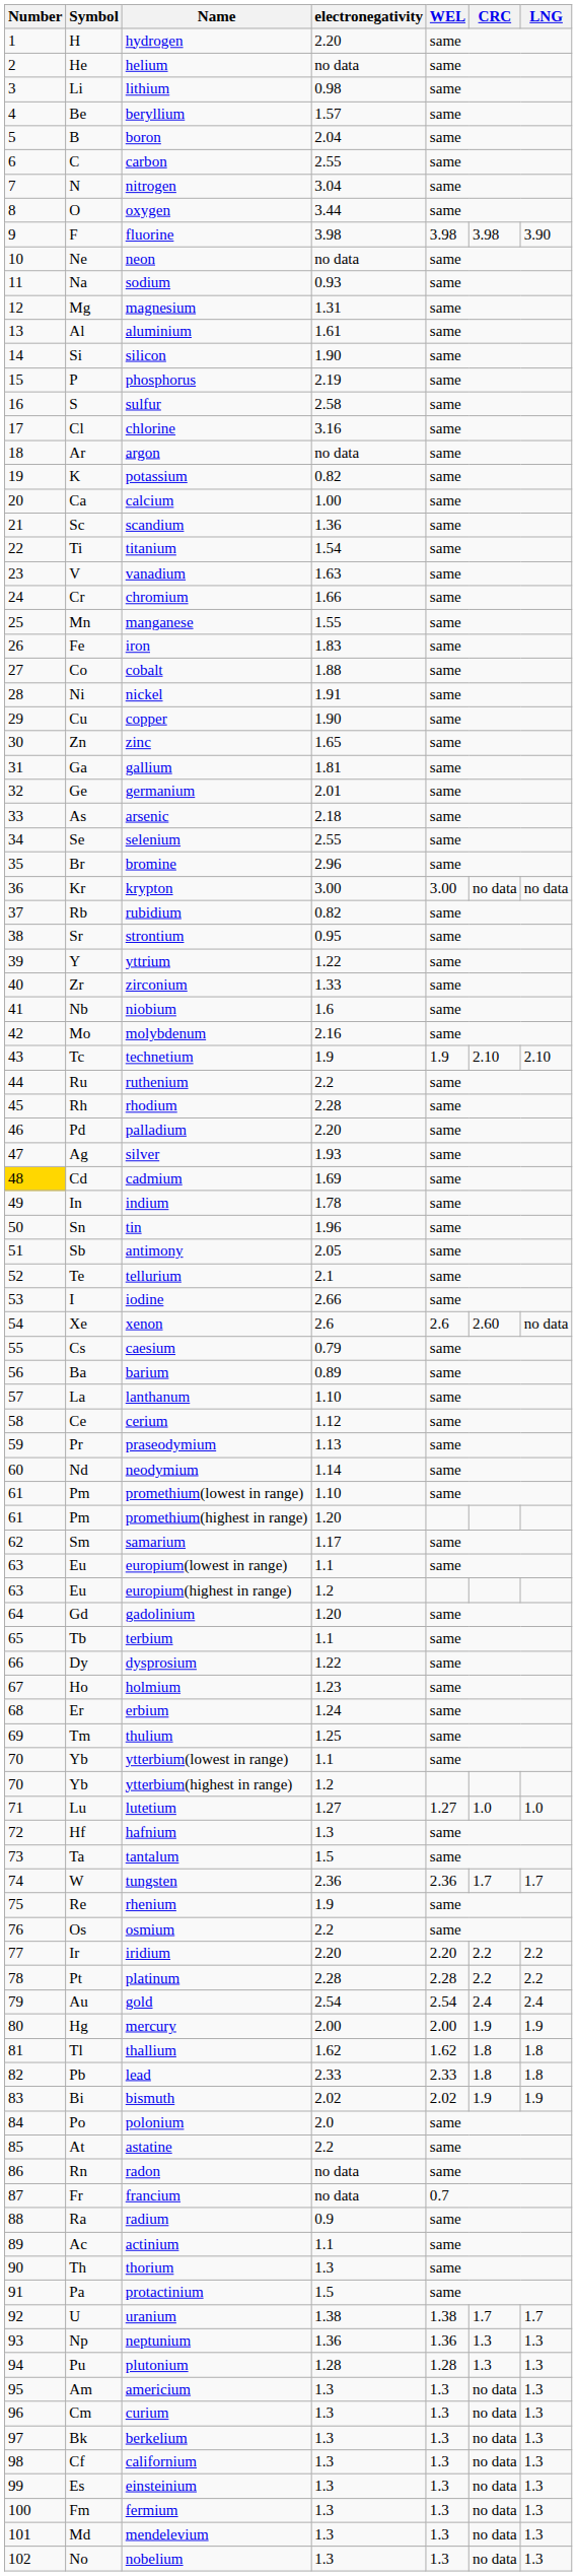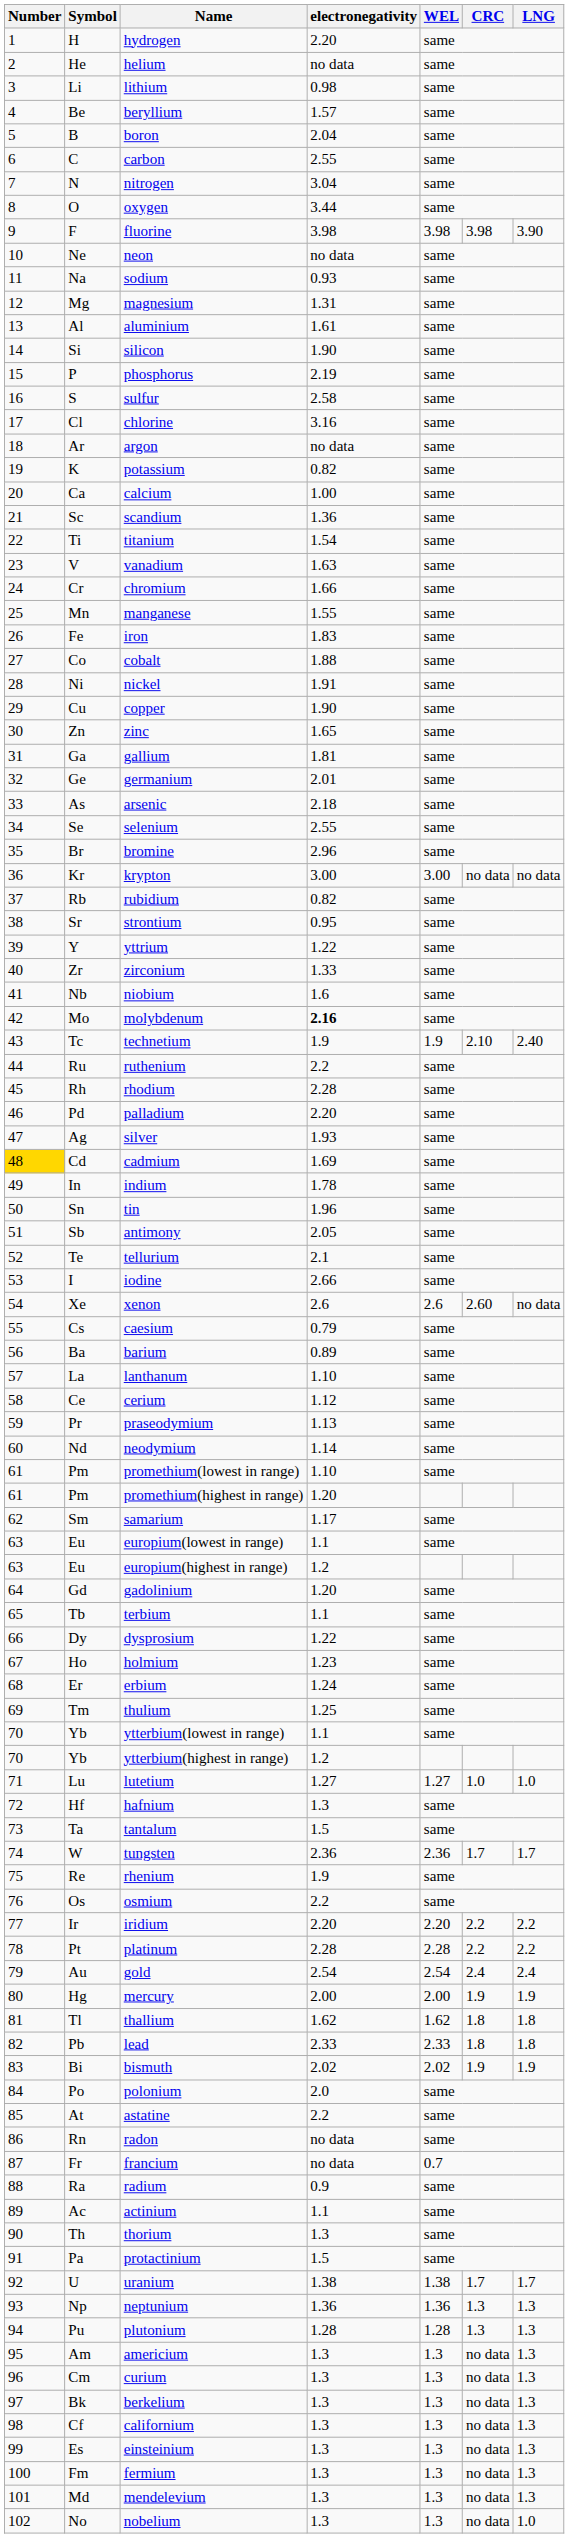 <table class="wikitable sortable">
 <tr>
 <th>Number</th>
 <th>Symbol</th>
 <th>Name</th>
 <th data-sort-type="number">electronegativity</th>
 <th data-sort-type="number"><a href='#'>WEL</a></th>
 <th data-sort-type="number"><a href='#'>CRC</a></th>
 <th data-sort-type="number"><a href='#'>LNG</a></th>
 </tr>
 <tr>
 <td>1</td>
 <td>H</td>
 <td><a href='#'>hydrogen</a> </td>
 <td>2.20</td>
 <td colspan="3">same</td>
 </tr>
 <tr>
 <td>2</td>
 <td>He</td>
 <td><a href='#'>helium</a> </td>
 <td>no data</td>
 <td colspan="3">same</td>
 </tr>
 <tr>
 <td>3</td>
 <td>Li</td>
 <td><a href='#'>lithium</a> </td>
 <td>0.98</td>
 <td colspan="3">same</td>
 </tr>
 <tr>
 <td>4</td>
 <td>Be</td>
 <td><a href='#'>beryllium</a> </td>
 <td>1.57</td>
 <td colspan="3">same</td>
 </tr>
 <tr>
 <td>5</td>
 <td>B</td>
 <td><a href='#'>boron</a> </td>
 <td>2.04</td>
 <td colspan="3">same</td>
 </tr>
 <tr>
 <td>6</td>
 <td>C</td>
 <td><a href='#'>carbon</a> </td>
 <td>2.55</td>
 <td colspan="3">same</td>
 </tr>
 <tr>
 <td>7</td>
 <td>N</td>
 <td><a href='#'>nitrogen</a> </td>
 <td>3.04</td>
 <td colspan="3">same</td>
 </tr>
 <tr>
 <td>8</td>
 <td>O</td>
 <td><a href='#'>oxygen</a> </td>
 <td>3.44</td>
 <td colspan="3">same</td>
 </tr>
 <tr>
 <td>9</td>
 <td>F</td>
 <td><a href='#'>fluorine</a> </td>
 <td>3.98</td>
 <td>3.98</td>
 <td>3.98</td>
 <td>3.90</td>
 </tr>
 <tr>
 <td>10</td>
 <td>Ne</td>
 <td><a href='#'>neon</a> </td>
 <td>no data</td>
 <td colspan="3">same</td>
 </tr>
 <tr>
 <td>11</td>
 <td>Na</td>
 <td><a href='#'>sodium</a> </td>
 <td>0.93</td>
 <td colspan="3">same</td>
 </tr>
 <tr>
 <td>12</td>
 <td>Mg</td>
 <td><a href='#'>magnesium</a> </td>
 <td>1.31</td>
 <td colspan="3">same</td>
 </tr>
 <tr>
 <td>13</td>
 <td>Al</td>
 <td><a href='#'>aluminium</a> </td>
 <td>1.61</td>
 <td colspan="3">same</td>
 </tr>
 <tr>
 <td>14</td>
 <td>Si</td>
 <td><a href='#'>silicon</a> </td>
 <td>1.90</td>
 <td colspan="3">same</td>
 </tr>
 <tr>
 <td>15</td>
 <td>P</td>
 <td><a href='#'>phosphorus</a> </td>
 <td>2.19</td>
 <td colspan="3">same</td>
 </tr>
 <tr>
 <td>16</td>
 <td>S</td>
 <td><a href='#'>sulfur</a> </td>
 <td>2.58</td>
 <td colspan="3">same</td>
 </tr>
 <tr>
 <td>17</td>
 <td>Cl</td>
 <td><a href='#'>chlorine</a> </td>
 <td>3.16</td>
 <td colspan="3">same</td>
 </tr>
 <tr>
 <td>18</td>
 <td>Ar</td>
 <td><a href='#'>argon</a> </td>
 <td>no data</td>
 <td colspan="3">same</td>
 </tr>
 <tr>
 <td>19</td>
 <td>K</td>
 <td><a href='#'>potassium</a> </td>
 <td>0.82</td>
 <td colspan="3">same</td>
 </tr>
 <tr>
 <td>20</td>
 <td>Ca</td>
 <td><a href='#'>calcium</a> </td>
 <td>1.00</td>
 <td colspan="3">same</td>
 </tr>
 <tr>
 <td>21</td>
 <td>Sc</td>
 <td><a href='#'>scandium</a> </td>
 <td>1.36</td>
 <td colspan="3">same</td>
 </tr>
 <tr>
 <td>22</td>
 <td>Ti</td>
 <td><a href='#'>titanium</a> </td>
 <td>1.54</td>
 <td colspan="3">same</td>
 </tr>
 <tr>
 <td>23</td>
 <td>V</td>
 <td><a href='#'>vanadium</a> </td>
 <td>1.63</td>
 <td colspan="3">same</td>
 </tr>
 <tr>
 <td>24</td>
 <td>Cr</td>
 <td><a href='#'>chromium</a> </td>
 <td>1.66</td>
 <td colspan="3">same</td>
 </tr>
 <tr>
 <td>25</td>
 <td>Mn</td>
 <td><a href='#'>manganese</a> </td>
 <td>1.55</td>
 <td colspan="3">same</td>
 </tr>
 <tr>
 <td>26</td>
 <td>Fe</td>
 <td><a href='#'>iron</a> </td>
 <td>1.83</td>
 <td colspan="3">same</td>
 </tr>
 <tr>
 <td>27</td>
 <td>Co</td>
 <td><a href='#'>cobalt</a> </td>
 <td>1.88</td>
 <td colspan="3">same</td>
 </tr>
 <tr>
 <td>28</td>
 <td>Ni</td>
 <td><a href='#'>nickel</a> </td>
 <td>1.91</td>
 <td colspan="3">same</td>
 </tr>
 <tr>
 <td>29</td>
 <td>Cu</td>
 <td><a href='#'>copper</a> </td>
 <td>1.90</td>
 <td colspan="3">same</td>
 </tr>
 <tr>
 <td>30</td>
 <td>Zn</td>
 <td><a href='#'>zinc</a> </td>
 <td>1.65</td>
 <td colspan="3">same</td>
 </tr>
 <tr>
 <td>31</td>
 <td>Ga</td>
 <td><a href='#'>gallium</a> </td>
 <td>1.81</td>
 <td colspan="3">same</td>
 </tr>
 <tr>
 <td>32</td>
 <td>Ge</td>
 <td><a href='#'>germanium</a> </td>
 <td>2.01</td>
 <td colspan="3">same</td>
 </tr>
 <tr>
 <td>33</td>
 <td>As</td>
 <td><a href='#'>arsenic</a> </td>
 <td>2.18</td>
 <td colspan="3">same</td>
 </tr>
 <tr>
 <td>34</td>
 <td>Se</td>
 <td><a href='#'>selenium</a> </td>
 <td>2.55</td>
 <td colspan="3">same</td>
 </tr>
 <tr>
 <td>35</td>
 <td>Br</td>
 <td><a href='#'>bromine</a> </td>
 <td>2.96</td>
 <td colspan="3">same</td>
 </tr>
 <tr>
 <td>36</td>
 <td>Kr</td>
 <td><a href='#'>krypton</a> </td>
 <td>3.00</td>
 <td>3.00</td>
 <td>no data</td>
 <td>no data</td>
 </tr>
 <tr>
 <td>37</td>
 <td>Rb</td>
 <td><a href='#'>rubidium</a> </td>
 <td>0.82</td>
 <td colspan="3">same</td>
 </tr>
 <tr>
 <td>38</td>
 <td>Sr</td>
 <td><a href='#'>strontium</a> </td>
 <td>0.95</td>
 <td colspan="3">same</td>
 </tr>
 <tr>
 <td>39</td>
 <td>Y</td>
 <td><a href='#'>yttrium</a> </td>
 <td>1.22</td>
 <td colspan="3">same</td>
 </tr>
 <tr>
 <td>40</td>
 <td>Zr</td>
 <td><a href='#'>zirconium</a> </td>
 <td>1.33</td>
 <td colspan="3">same</td>
 </tr>
 <tr>
 <td>41</td>
 <td>Nb</td>
 <td><a href='#'>niobium</a> </td>
 <td>1.6</td>
 <td colspan="3">same</td>
 </tr>
 <tr>
 <td>42</td>
 <td>Mo</td>
 <td><a href='#'>molybdenum</a> </td>
-<td>2.16</td>
+<td><strong>2.16</strong></td>
 <td colspan="3">same</td>
 </tr>
 <tr>
 <td>43</td>
 <td>Tc</td>
 <td><a href='#'>technetium</a> </td>
 <td>1.9</td>
 <td>1.9</td>
 <td>2.10</td>
-<td>2.10</td>
+<td>2.40</td>
 </tr>
 <tr>
 <td>44</td>
 <td>Ru</td>
 <td><a href='#'>ruthenium</a> </td>
 <td>2.2</td>
 <td colspan="3">same</td>
 </tr>
 <tr>
 <td>45</td>
 <td>Rh</td>
 <td><a href='#'>rhodium</a> </td>
 <td>2.28</td>
 <td colspan="3">same</td>
 </tr>
 <tr>
 <td>46</td>
 <td>Pd</td>
 <td><a href='#'>palladium</a> </td>
 <td>2.20</td>
 <td colspan="3">same</td>
 </tr>
 <tr>
 <td>47</td>
 <td>Ag</td>
 <td><a href='#'>silver</a> </td>
 <td>1.93</td>
 <td colspan="3">same</td>
 </tr>
 <tr>
 <td style="background: gold;">48</td>
 <td>Cd</td>
 <td><a href='#'>cadmium</a> </td>
 <td>1.69</td>
 <td colspan="3">same</td>
 </tr>
 <tr>
 <td>49</td>
 <td>In</td>
 <td><a href='#'>indium</a> </td>
 <td>1.78</td>
 <td colspan="3">same</td>
 </tr>
 <tr>
 <td>50</td>
 <td>Sn</td>
 <td><a href='#'>tin</a> </td>
 <td>1.96</td>
 <td colspan="3">same</td>
 </tr>
 <tr>
 <td>51</td>
 <td>Sb</td>
 <td><a href='#'>antimony</a> </td>
 <td>2.05</td>
 <td colspan="3">same</td>
 </tr>
 <tr>
 <td>52</td>
 <td>Te</td>
 <td><a href='#'>tellurium</a> </td>
 <td>2.1</td>
 <td colspan="3">same</td>
 </tr>
 <tr>
 <td>53</td>
 <td>I</td>
 <td><a href='#'>iodine</a> </td>
 <td>2.66</td>
 <td colspan="3">same</td>
 </tr>
 <tr>
 <td>54</td>
 <td>Xe</td>
 <td><a href='#'>xenon</a> </td>
 <td>2.6</td>
 <td>2.6</td>
 <td>2.60</td>
 <td>no data</td>
 </tr>
 <tr>
 <td>55</td>
 <td>Cs</td>
 <td><a href='#'>caesium</a> </td>
 <td>0.79</td>
 <td colspan="3">same</td>
 </tr>
 <tr>
 <td>56</td>
 <td>Ba</td>
 <td><a href='#'>barium</a> </td>
 <td>0.89</td>
 <td colspan="3">same</td>
 </tr>
 <tr>
 <td>57</td>
 <td>La</td>
 <td><a href='#'>lanthanum</a> </td>
 <td>1.10</td>
 <td colspan="3">same</td>
 </tr>
 <tr>
 <td>58</td>
 <td>Ce</td>
 <td><a href='#'>cerium</a> </td>
 <td>1.12</td>
 <td colspan="3">same</td>
 </tr>
 <tr>
 <td>59</td>
 <td>Pr</td>
 <td><a href='#'>praseodymium</a> </td>
 <td>1.13</td>
 <td colspan="3">same</td>
 </tr>
 <tr>
 <td>60</td>
 <td>Nd</td>
 <td><a href='#'>neodymium</a> </td>
 <td>1.14</td>
 <td colspan="3">same</td>
 </tr>
 <tr>
 <td>61</td>
 <td>Pm</td>
 <td><a href='#'>promethium</a>(lowest in range)</td>
 <td>1.10</td>
 <td colspan="3">same</td>
 </tr>
 <tr>
 <td>61</td>
 <td>Pm</td>
 <td><a href='#'>promethium</a>(highest in range)</td>
 <td>1.20</td>
 <td></td>
 <td></td>
 <td></td>
 </tr>
 <tr>
 <td>62</td>
 <td>Sm</td>
 <td><a href='#'>samarium</a> </td>
 <td>1.17</td>
 <td colspan="3">same</td>
 </tr>
 <tr>
 <td>63</td>
 <td>Eu</td>
 <td><a href='#'>europium</a>(lowest in range)</td>
 <td>1.1</td>
 <td colspan="3">same</td>
 </tr>
 <tr>
 <td>63</td>
 <td>Eu</td>
 <td><a href='#'>europium</a>(highest in range)</td>
 <td>1.2</td>
 <td></td>
 <td></td>
 <td></td>
 </tr>
 <tr>
 <td>64</td>
 <td>Gd</td>
 <td><a href='#'>gadolinium</a> </td>
 <td>1.20</td>
 <td colspan="3">same</td>
 </tr>
 <tr>
 <td>65</td>
 <td>Tb</td>
 <td><a href='#'>terbium</a> </td>
 <td>1.1</td>
 <td colspan="3">same</td>
 </tr>
 <tr>
 <td>66</td>
 <td>Dy</td>
 <td><a href='#'>dysprosium</a> </td>
 <td>1.22</td>
 <td colspan="3">same</td>
 </tr>
 <tr>
 <td>67</td>
 <td>Ho</td>
 <td><a href='#'>holmium</a> </td>
 <td>1.23</td>
 <td colspan="3">same</td>
 </tr>
 <tr>
 <td>68</td>
 <td>Er</td>
 <td><a href='#'>erbium</a> </td>
 <td>1.24</td>
 <td colspan="3">same</td>
 </tr>
 <tr>
 <td>69</td>
 <td>Tm</td>
 <td><a href='#'>thulium</a> </td>
 <td>1.25</td>
 <td colspan="3">same</td>
 </tr>
 <tr>
 <td>70</td>
 <td>Yb</td>
 <td><a href='#'>ytterbium</a>(lowest in range)</td>
 <td>1.1</td>
 <td colspan="3">same</td>
 </tr>
 <tr>
 <td>70</td>
 <td>Yb</td>
 <td><a href='#'>ytterbium</a>(highest in range)</td>
 <td>1.2</td>
 <td></td>
 <td></td>
 <td></td>
 </tr>
 <tr>
 <td>71</td>
 <td>Lu</td>
 <td><a href='#'>lutetium</a> </td>
 <td>1.27</td>
 <td>1.27</td>
 <td>1.0</td>
 <td>1.0</td>
 </tr>
 <tr>
 <td>72</td>
 <td>Hf</td>
 <td><a href='#'>hafnium</a> </td>
 <td>1.3</td>
 <td colspan="3">same</td>
 </tr>
 <tr>
 <td>73</td>
 <td>Ta</td>
 <td><a href='#'>tantalum</a> </td>
 <td>1.5</td>
 <td colspan="3">same</td>
 </tr>
 <tr>
 <td>74</td>
 <td>W</td>
 <td><a href='#'>tungsten</a> </td>
 <td>2.36</td>
 <td>2.36</td>
 <td>1.7</td>
 <td>1.7</td>
 </tr>
 <tr>
 <td>75</td>
 <td>Re</td>
 <td><a href='#'>rhenium</a> </td>
 <td>1.9</td>
 <td colspan="3">same</td>
 </tr>
 <tr>
 <td>76</td>
 <td>Os</td>
 <td><a href='#'>osmium</a> </td>
 <td>2.2</td>
 <td colspan="3">same</td>
 </tr>
 <tr>
 <td>77</td>
 <td>Ir</td>
 <td><a href='#'>iridium</a> </td>
 <td>2.20</td>
 <td>2.20</td>
 <td>2.2</td>
 <td>2.2</td>
 </tr>
 <tr>
 <td>78</td>
 <td>Pt</td>
 <td><a href='#'>platinum</a> </td>
 <td>2.28</td>
 <td>2.28</td>
 <td>2.2</td>
 <td>2.2</td>
 </tr>
 <tr>
 <td>79</td>
 <td>Au</td>
 <td><a href='#'>gold</a> </td>
 <td>2.54</td>
 <td>2.54</td>
 <td>2.4</td>
 <td>2.4</td>
 </tr>
 <tr>
 <td>80</td>
 <td>Hg</td>
 <td><a href='#'>mercury</a> </td>
 <td>2.00</td>
 <td>2.00</td>
 <td>1.9</td>
 <td>1.9</td>
 </tr>
 <tr>
 <td>81</td>
 <td>Tl</td>
 <td><a href='#'>thallium</a> </td>
 <td>1.62</td>
 <td>1.62</td>
 <td>1.8</td>
 <td>1.8</td>
 </tr>
 <tr>
 <td>82</td>
 <td>Pb</td>
 <td><a href='#'>lead</a> </td>
 <td>2.33</td>
 <td>2.33</td>
 <td>1.8</td>
 <td>1.8</td>
 </tr>
 <tr>
 <td>83</td>
 <td>Bi</td>
 <td><a href='#'>bismuth</a> </td>
 <td>2.02</td>
 <td>2.02</td>
 <td>1.9</td>
 <td>1.9</td>
 </tr>
 <tr>
 <td>84</td>
 <td>Po</td>
 <td><a href='#'>polonium</a> </td>
 <td>2.0</td>
 <td colspan="3">same</td>
 </tr>
 <tr>
 <td>85</td>
 <td>At</td>
 <td><a href='#'>astatine</a> </td>
 <td>2.2</td>
 <td colspan="3">same</td>
 </tr>
 <tr>
 <td>86</td>
 <td>Rn</td>
 <td><a href='#'>radon</a> </td>
 <td>no data</td>
 <td colspan="3">same</td>
 </tr>
 <tr>
 <td>87</td>
 <td>Fr</td>
 <td><a href='#'>francium</a> </td>
 <td>no data</td>
 <td colspan="3">0.7</td>
 </tr>
 <tr>
 <td>88</td>
 <td>Ra</td>
 <td><a href='#'>radium</a> </td>
 <td>0.9</td>
 <td colspan="3">same</td>
 </tr>
 <tr>
 <td>89</td>
 <td>Ac</td>
 <td><a href='#'>actinium</a> </td>
 <td>1.1</td>
 <td colspan="3">same</td>
 </tr>
 <tr>
 <td>90</td>
 <td>Th</td>
 <td><a href='#'>thorium</a> </td>
 <td>1.3</td>
 <td colspan="3">same</td>
 </tr>
 <tr>
 <td>91</td>
 <td>Pa</td>
 <td><a href='#'>protactinium</a> </td>
 <td>1.5</td>
 <td colspan="3">same</td>
 </tr>
 <tr>
 <td>92</td>
 <td>U</td>
 <td><a href='#'>uranium</a> </td>
 <td>1.38</td>
 <td>1.38</td>
 <td>1.7</td>
 <td>1.7</td>
 </tr>
 <tr>
 <td>93</td>
 <td>Np</td>
 <td><a href='#'>neptunium</a> </td>
 <td>1.36</td>
 <td>1.36</td>
 <td>1.3</td>
 <td>1.3</td>
 </tr>
 <tr>
 <td>94</td>
 <td>Pu</td>
 <td><a href='#'>plutonium</a> </td>
 <td>1.28</td>
 <td>1.28</td>
 <td>1.3</td>
 <td>1.3</td>
 </tr>
 <tr>
 <td>95</td>
 <td>Am</td>
 <td><a href='#'>americium</a> </td>
 <td>1.3</td>
 <td>1.3</td>
 <td>no data</td>
 <td>1.3</td>
 </tr>
 <tr>
 <td>96</td>
 <td>Cm</td>
 <td><a href='#'>curium</a> </td>
 <td>1.3</td>
 <td>1.3</td>
 <td>no data</td>
 <td>1.3</td>
 </tr>
 <tr>
 <td>97</td>
 <td>Bk</td>
 <td><a href='#'>berkelium</a> </td>
 <td>1.3</td>
 <td>1.3</td>
 <td>no data</td>
 <td>1.3</td>
 </tr>
 <tr>
 <td>98</td>
 <td>Cf</td>
 <td><a href='#'>californium</a> </td>
 <td>1.3</td>
 <td>1.3</td>
 <td>no data</td>
 <td>1.3</td>
 </tr>
 <tr>
 <td>99</td>
 <td>Es</td>
 <td><a href='#'>einsteinium</a> </td>
 <td>1.3</td>
 <td>1.3</td>
 <td>no data</td>
 <td>1.3</td>
 </tr>
 <tr>
 <td>100</td>
 <td>Fm</td>
 <td><a href='#'>fermium</a> </td>
 <td>1.3</td>
 <td>1.3</td>
 <td>no data</td>
 <td>1.3</td>
 </tr>
 <tr>
 <td>101</td>
 <td>Md</td>
 <td><a href='#'>mendelevium</a> </td>
 <td>1.3</td>
 <td>1.3</td>
 <td>no data</td>
 <td>1.3</td>
 </tr>
 <tr>
 <td>102</td>
 <td>No</td>
 <td><a href='#'>nobelium</a> </td>
 <td>1.3</td>
 <td>1.3</td>
 <td>no data</td>
-<td>1.3</td>
+<td>1.0</td>
 </tr>
 </table>
